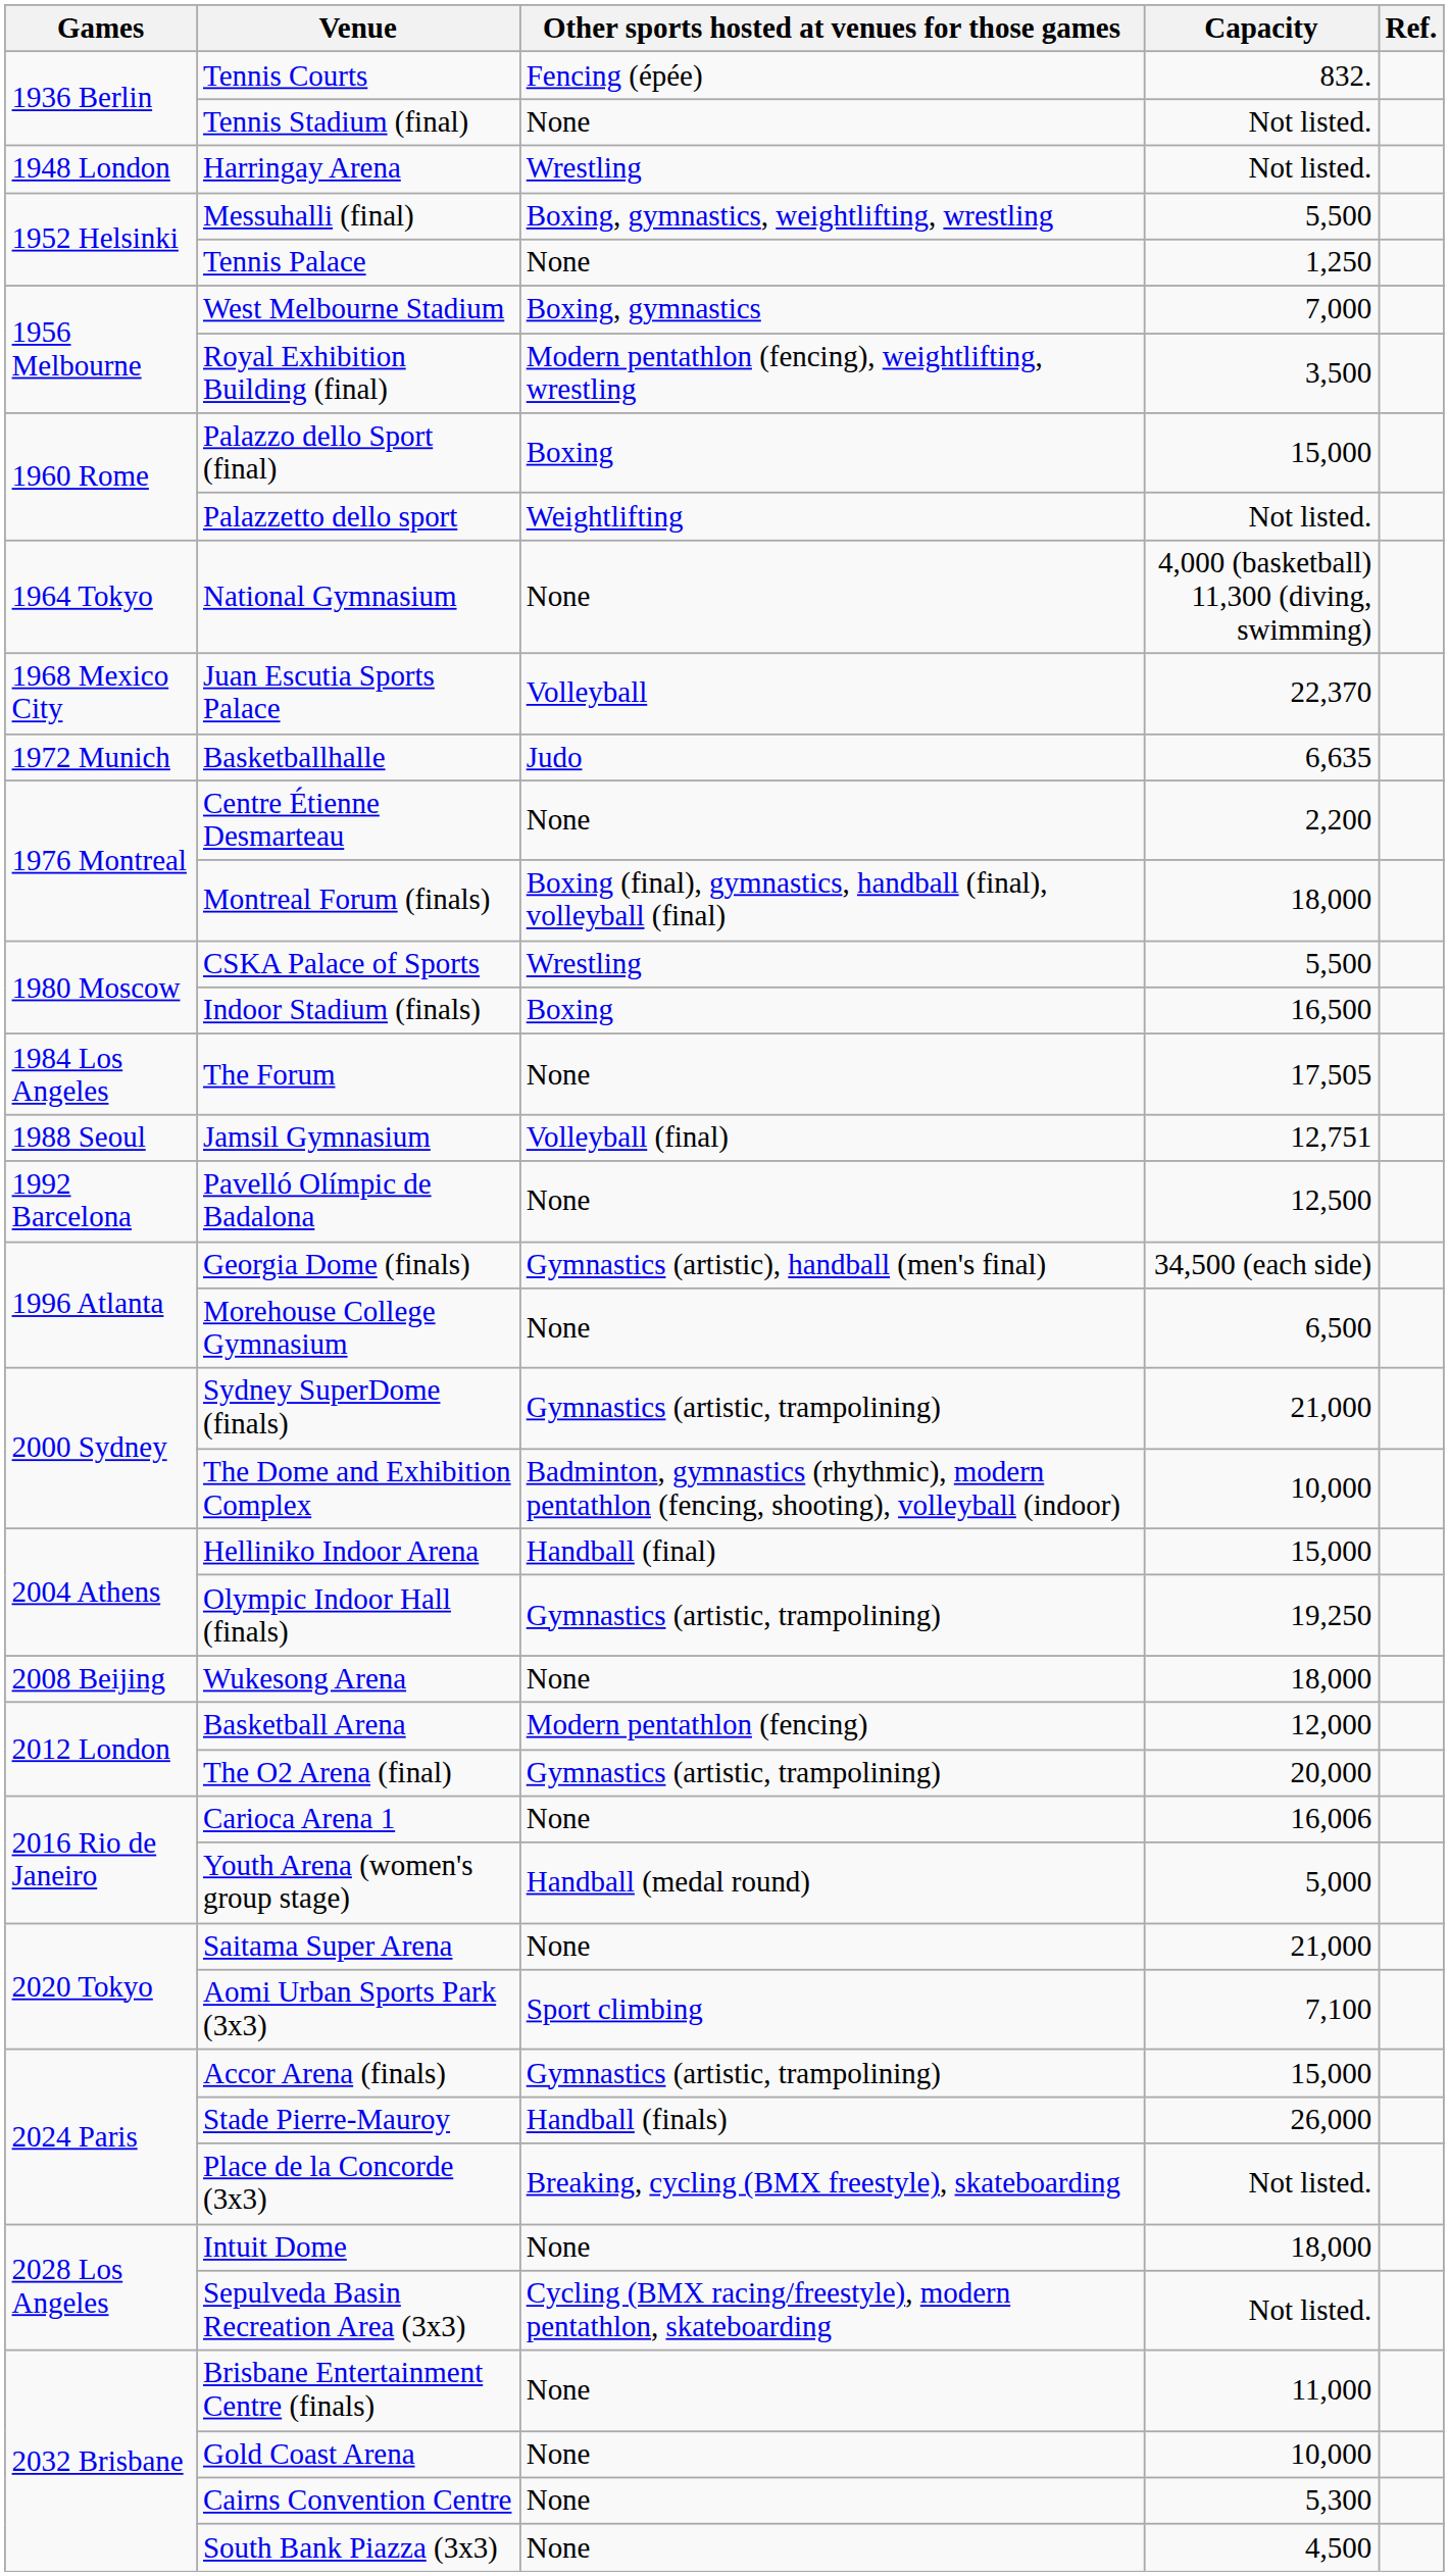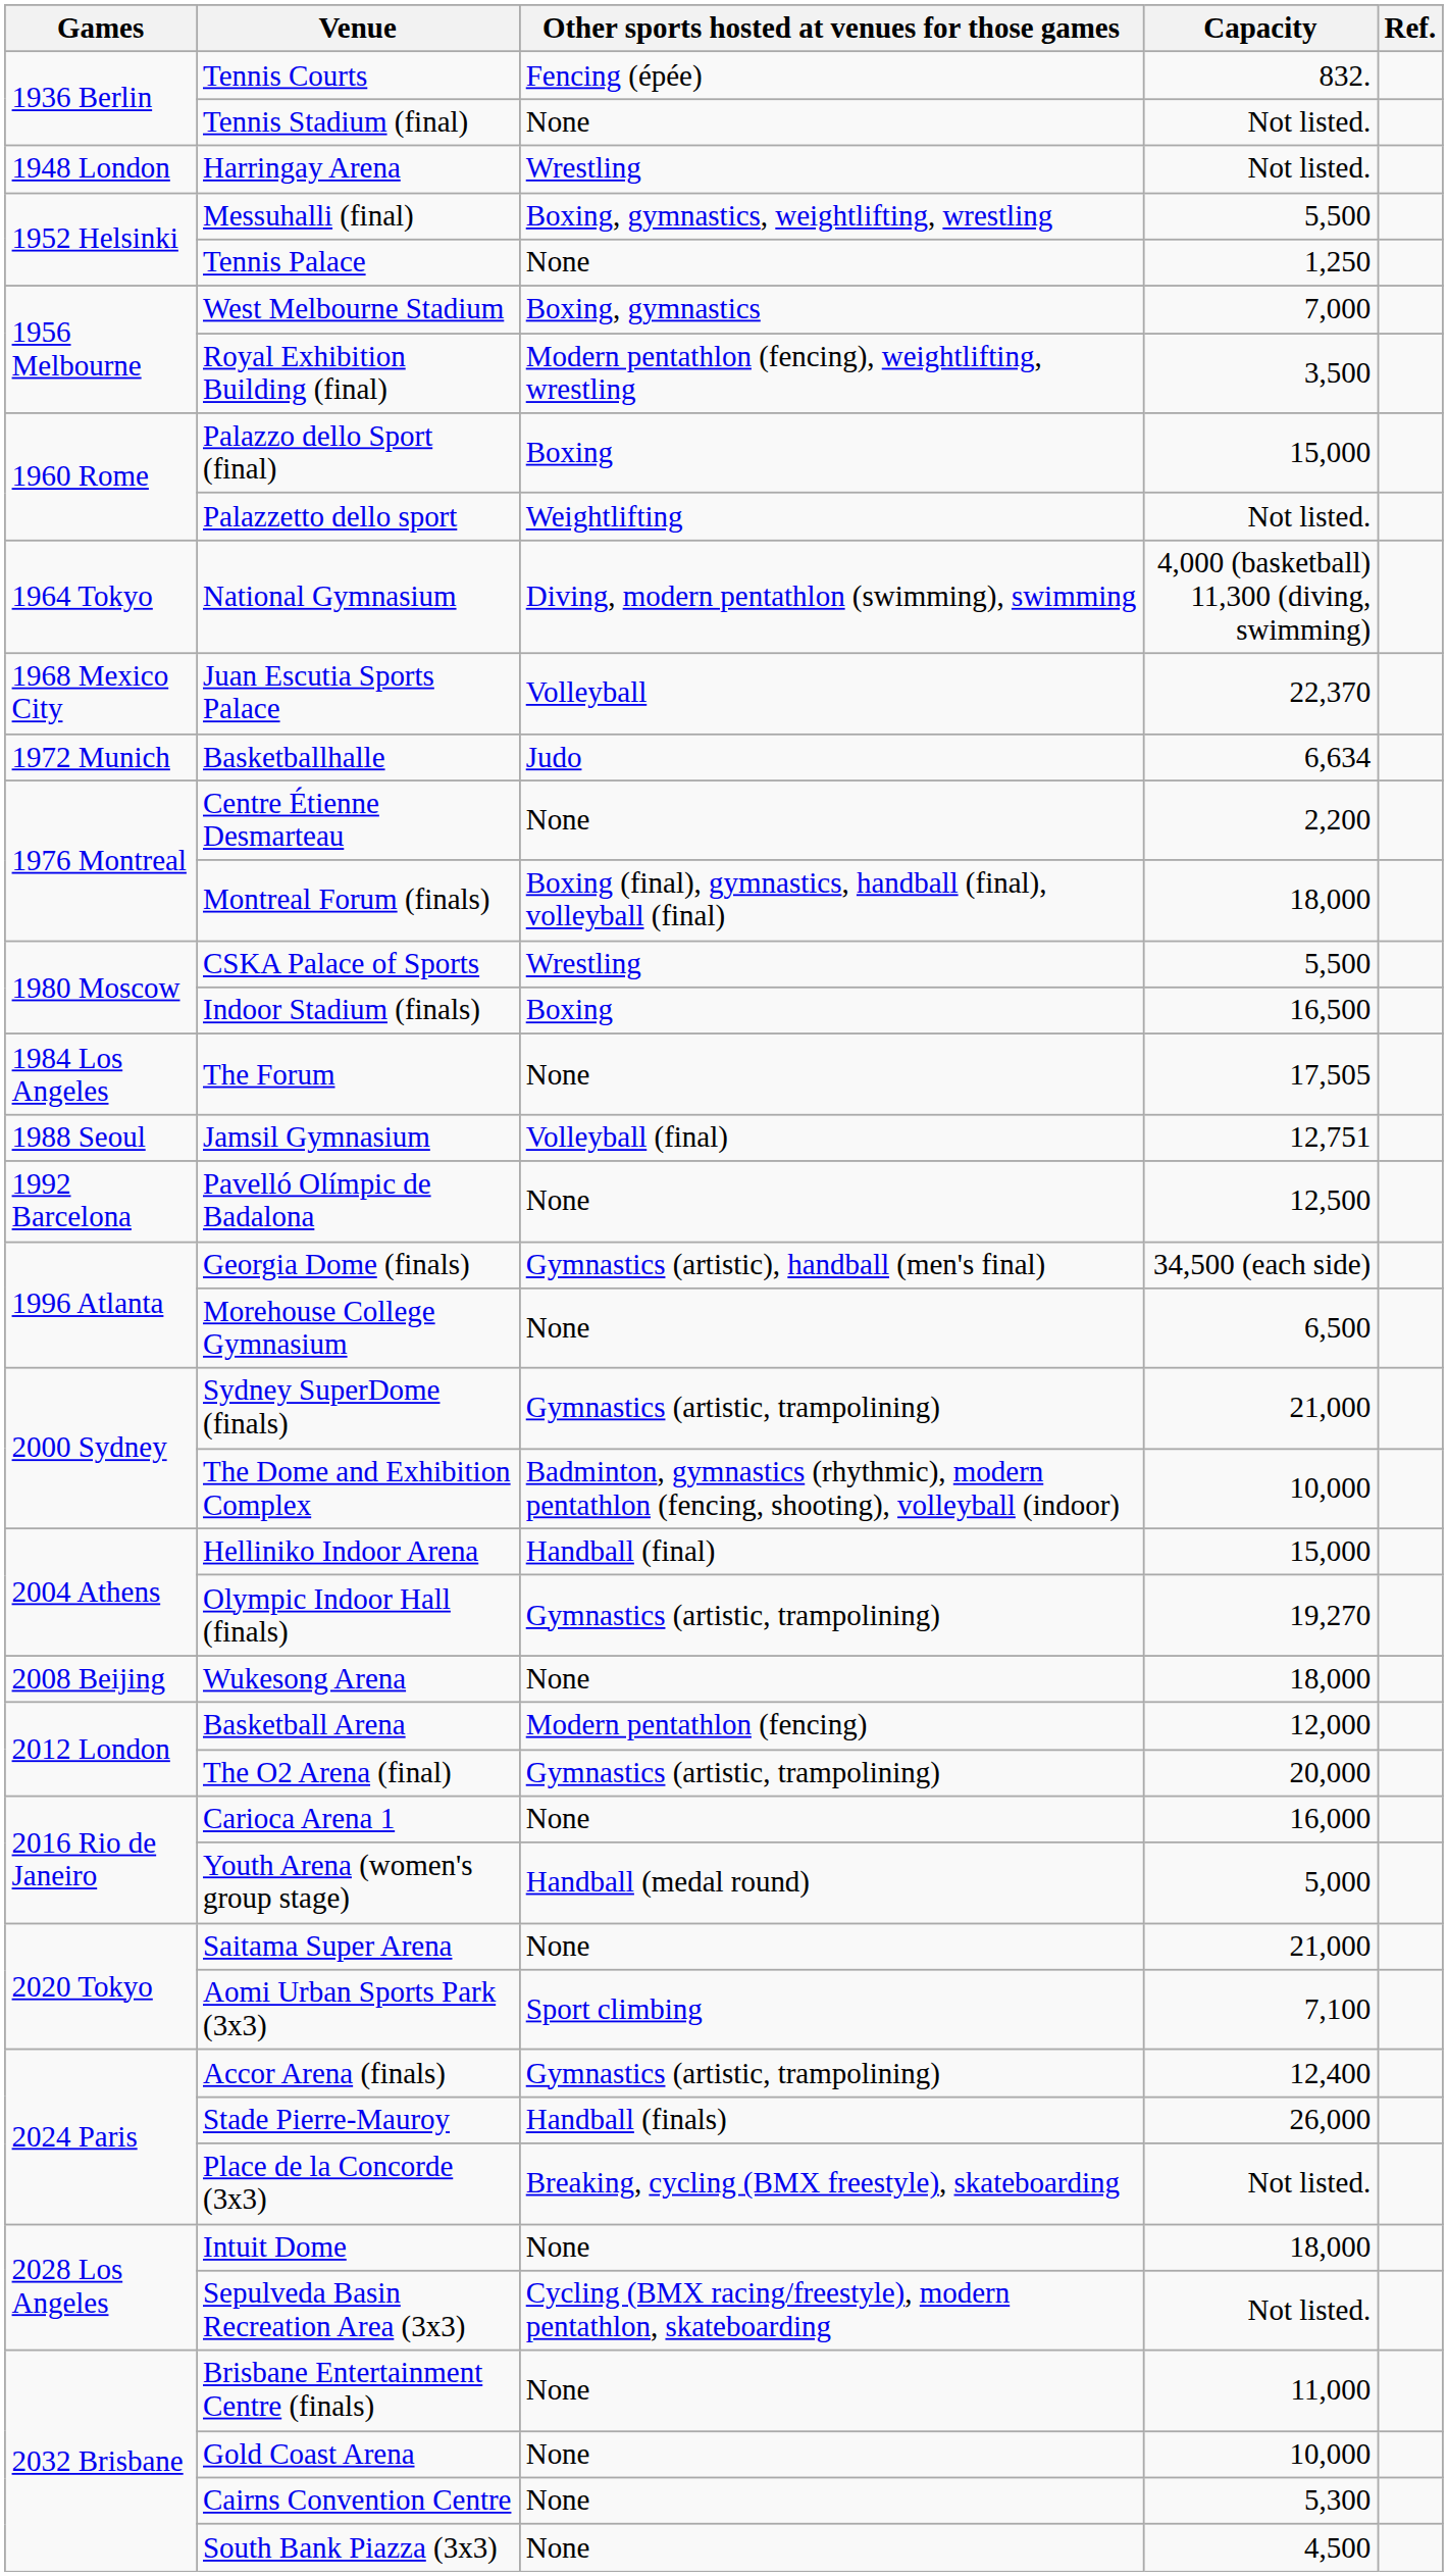 <table class="wikitable sortable" width=780px>
 <tr>
 <th>Games</th>
 <th class="unsortable">Venue</th>
 <th class="unsortable">Other sports hosted at venues for those games</th>
 <th class="unsortable">Capacity</th>
 <th class="unsortable">Ref.</th>
 </tr>
 <tr>
 <td rowspan="2"><a href='#'>1936 Berlin</a></td>
 <td><a href='#'>Tennis Courts</a></td>
 <td><a href='#'>Fencing</a> (épée)</td>
 <td align="right">832.</td>
 <td align=center></td>
 </tr>
 <tr>
 <td><a href='#'>Tennis Stadium</a> (final)</td>
 <td>None</td>
 <td align="right">Not listed.</td>
 <td align=center></td>
 </tr>
 <tr>
 <td><a href='#'>1948 London</a></td>
 <td><a href='#'>Harringay Arena</a></td>
 <td><a href='#'>Wrestling</a></td>
 <td align="right">Not listed.</td>
 <td align=center></td>
 </tr>
 <tr>
 <td rowspan="2"><a href='#'>1952 Helsinki</a></td>
 <td><a href='#'>Messuhalli</a> (final)</td>
 <td><a href='#'>Boxing</a>, <a href='#'>gymnastics</a>, <a href='#'>weightlifting</a>, <a href='#'>wrestling</a></td>
 <td align="right">5,500</td>
 <td align=center></td>
 </tr>
 <tr>
 <td><a href='#'>Tennis Palace</a></td>
 <td>None</td>
 <td align="right">1,250</td>
 <td align=center></td>
 </tr>
 <tr>
 <td rowspan="2"><a href='#'>1956 Melbourne</a></td>
 <td><a href='#'>West Melbourne Stadium</a></td>
 <td><a href='#'>Boxing</a>, <a href='#'>gymnastics</a></td>
 <td align="right">7,000</td>
 <td align=center></td>
 </tr>
 <tr>
 <td><a href='#'>Royal Exhibition Building</a> (final)</td>
 <td><a href='#'>Modern pentathlon</a> (fencing), <a href='#'>weightlifting</a>, <a href='#'>wrestling</a></td>
 <td align="right">3,500</td>
 <td align=center></td>
 </tr>
 <tr>
 <td rowspan="2"><a href='#'>1960 Rome</a></td>
 <td><a href='#'>Palazzo dello Sport</a> (final)</td>
 <td><a href='#'>Boxing</a></td>
 <td align="right">15,000</td>
 <td align=center></td>
 </tr>
 <tr>
 <td><a href='#'>Palazzetto dello sport</a></td>
 <td><a href='#'>Weightlifting</a></td>
 <td align="right">Not listed.</td>
 <td align=center></td>
 </tr>
 <tr>
 <td><a href='#'>1964 Tokyo</a></td>
 <td><a href='#'>National Gymnasium</a></td>
-<td>None</td>
+<td><a href='#'>Diving</a>, <a href='#'>modern pentathlon</a> (swimming), <a href='#'>swimming</a></td>
 <td align="right">4,000 (basketball)<br>11,300 (diving, swimming)</td>
 <td align=center></td>
 </tr>
 <tr>
 <td><a href='#'>1968 Mexico City</a></td>
 <td><a href='#'>Juan Escutia Sports Palace</a></td>
 <td><a href='#'>Volleyball</a></td>
 <td align="right">22,370</td>
 <td align=center></td>
 </tr>
 <tr>
 <td><a href='#'>1972 Munich</a></td>
 <td><a href='#'>Basketballhalle</a></td>
 <td><a href='#'>Judo</a></td>
-<td align="right">6,635</td>
+<td align="right">6,634</td>
 <td align=center></td>
 </tr>
 <tr>
 <td rowspan="2"><a href='#'>1976 Montreal</a></td>
 <td><a href='#'>Centre Étienne Desmarteau</a></td>
 <td>None</td>
 <td align="right">2,200</td>
 <td align=center></td>
 </tr>
 <tr>
 <td><a href='#'>Montreal Forum</a> (finals)</td>
 <td><a href='#'>Boxing</a> (final), <a href='#'>gymnastics</a>, <a href='#'>handball</a> (final), <a href='#'>volleyball</a> (final)</td>
 <td align="right">18,000</td>
 <td align=center></td>
 </tr>
 <tr>
 <td rowspan="2"><a href='#'>1980 Moscow</a></td>
 <td><a href='#'>CSKA Palace of Sports</a></td>
 <td><a href='#'>Wrestling</a></td>
 <td align="right">5,500</td>
 <td align=center></td>
 </tr>
 <tr>
 <td><a href='#'>Indoor Stadium</a> (finals)</td>
 <td><a href='#'>Boxing</a></td>
 <td align="right">16,500</td>
 <td align=center></td>
 </tr>
 <tr>
 <td><a href='#'>1984 Los Angeles</a></td>
 <td><a href='#'>The Forum</a></td>
 <td>None</td>
 <td align="right">17,505</td>
 <td align=center></td>
 </tr>
 <tr>
 <td><a href='#'>1988 Seoul</a></td>
 <td><a href='#'>Jamsil Gymnasium</a></td>
 <td><a href='#'>Volleyball</a> (final)</td>
 <td align="right">12,751</td>
 <td align=center></td>
 </tr>
 <tr>
 <td><a href='#'>1992 Barcelona</a></td>
 <td><a href='#'>Pavelló Olímpic de Badalona</a></td>
 <td>None</td>
 <td align="right">12,500</td>
 <td align=center></td>
 </tr>
 <tr>
 <td rowspan="2"><a href='#'>1996 Atlanta</a></td>
 <td><a href='#'>Georgia Dome</a> (finals)</td>
 <td><a href='#'>Gymnastics</a> (artistic), <a href='#'>handball</a> (men's final)</td>
 <td align="right">34,500 (each side)</td>
 <td align=center></td>
 </tr>
 <tr>
 <td><a href='#'>Morehouse College Gymnasium</a></td>
 <td>None</td>
 <td align="right">6,500</td>
 <td align=center></td>
 </tr>
 <tr>
 <td rowspan="2"><a href='#'>2000 Sydney</a></td>
 <td><a href='#'>Sydney SuperDome</a> (finals)</td>
 <td><a href='#'>Gymnastics</a> (artistic, trampolining)</td>
 <td align="right">21,000</td>
 <td align=center></td>
 </tr>
 <tr>
 <td><a href='#'>The Dome and Exhibition Complex</a></td>
 <td><a href='#'>Badminton</a>, <a href='#'>gymnastics</a> (rhythmic), <a href='#'>modern pentathlon</a> (fencing, shooting), <a href='#'>volleyball</a> (indoor)</td>
 <td align="right">10,000</td>
 <td align=center></td>
 </tr>
 <tr>
 <td rowspan="2"><a href='#'>2004 Athens</a></td>
 <td><a href='#'>Helliniko Indoor Arena</a></td>
 <td><a href='#'>Handball</a> (final)</td>
 <td align="right">15,000</td>
 <td align=center></td>
 </tr>
 <tr>
 <td><a href='#'>Olympic Indoor Hall</a> (finals)</td>
 <td><a href='#'>Gymnastics</a> (artistic, trampolining)</td>
-<td align="right">19,250</td>
+<td align="right">19,270</td>
 <td align=center></td>
 </tr>
 <tr>
 <td><a href='#'>2008 Beijing</a></td>
 <td><a href='#'>Wukesong Arena</a></td>
 <td>None</td>
 <td align="right">18,000</td>
 <td align=center></td>
 </tr>
 <tr>
 <td rowspan="2"><a href='#'>2012 London</a></td>
 <td><a href='#'>Basketball Arena</a></td>
 <td><a href='#'>Modern pentathlon</a> (fencing)</td>
 <td align="right">12,000</td>
 <td align=center></td>
 </tr>
 <tr>
 <td><a href='#'>The O2 Arena</a> (final)</td>
 <td><a href='#'>Gymnastics</a> (artistic, trampolining)</td>
 <td align="right">20,000</td>
 <td align=center></td>
 </tr>
 <tr>
 <td rowspan="2"><a href='#'>2016 Rio de Janeiro</a></td>
 <td><a href='#'>Carioca Arena 1</a></td>
 <td>None</td>
-<td align="right">16,006</td>
+<td align="right">16,000</td>
 <td align="center"></td>
 </tr>
 <tr>
 <td><a href='#'>Youth Arena</a> (women's group stage)</td>
 <td><a href='#'>Handball</a> (medal round)</td>
 <td align="right">5,000</td>
 <td align=center></td>
 </tr>
 <tr>
 <td rowspan="2"><a href='#'>2020 Tokyo</a></td>
 <td><a href='#'>Saitama Super Arena</a></td>
 <td>None</td>
 <td align="right">21,000</td>
 <td align="center"></td>
 </tr>
 <tr>
 <td><a href='#'>Aomi Urban Sports Park</a> (3x3)</td>
 <td><a href='#'>Sport climbing</a></td>
 <td align="right">7,100</td>
 <td></td>
 </tr>
 <tr>
 <td rowspan="3"><a href='#'>2024 Paris</a></td>
 <td><a href='#'>Accor Arena</a> (finals)</td>
 <td><a href='#'>Gymnastics</a> (artistic, trampolining)</td>
-<td align="right">15,000</td>
+<td align="right">12,400</td>
 <td></td>
 </tr>
 <tr>
 <td><a href='#'>Stade Pierre-Mauroy</a></td>
 <td><a href='#'>Handball</a> (finals)</td>
 <td align="right">26,000</td>
 <td></td>
 </tr>
 <tr>
 <td><a href='#'>Place de la Concorde</a> (3x3)</td>
 <td><a href='#'>Breaking</a>, <a href='#'>cycling (BMX freestyle)</a>, <a href='#'>skateboarding</a></td>
 <td align="right">Not listed.</td>
 <td></td>
 </tr>
 <tr>
 <td rowspan="2"><a href='#'>2028 Los Angeles</a></td>
 <td><a href='#'>Intuit Dome</a></td>
 <td>None</td>
 <td align="right">18,000</td>
 <td></td>
 </tr>
 <tr>
 <td><a href='#'>Sepulveda Basin Recreation Area</a> (3x3)</td>
 <td><a href='#'>Cycling (BMX racing/freestyle)</a>, <a href='#'>modern pentathlon</a>, <a href='#'>skateboarding</a></td>
 <td align="right">Not listed.</td>
 <td></td>
 </tr>
 <tr>
 <td rowspan="4"><a href='#'>2032 Brisbane</a></td>
 <td><a href='#'>Brisbane Entertainment Centre</a> (finals)</td>
 <td>None</td>
 <td align="right">11,000</td>
 </tr>
 <tr>
 <td><a href='#'>Gold Coast Arena</a></td>
 <td>None</td>
 <td align="right">10,000</td>
 <td></td>
 </tr>
 <tr>
 <td><a href='#'>Cairns Convention Centre</a></td>
 <td>None</td>
 <td align="right">5,300</td>
 <td></td>
 </tr>
 <tr>
 <td><a href='#'>South Bank Piazza</a> (3x3)</td>
 <td>None</td>
 <td align="right">4,500</td>
 <td></td>
 </tr>
 </table>
